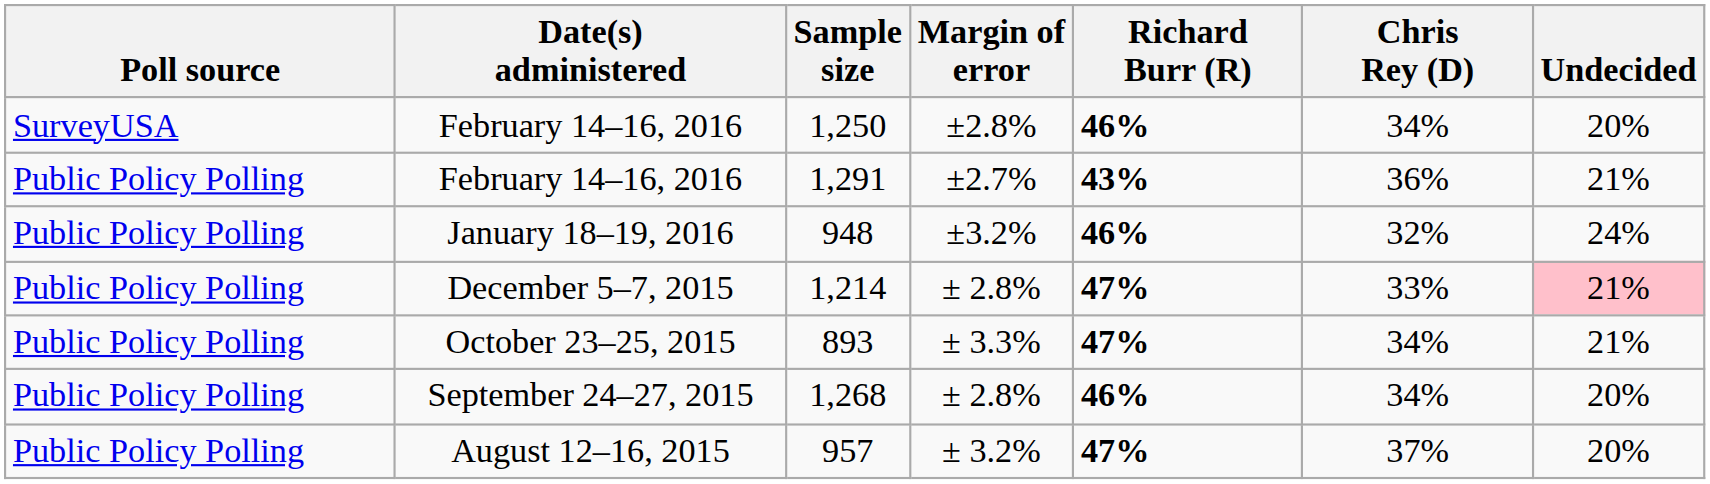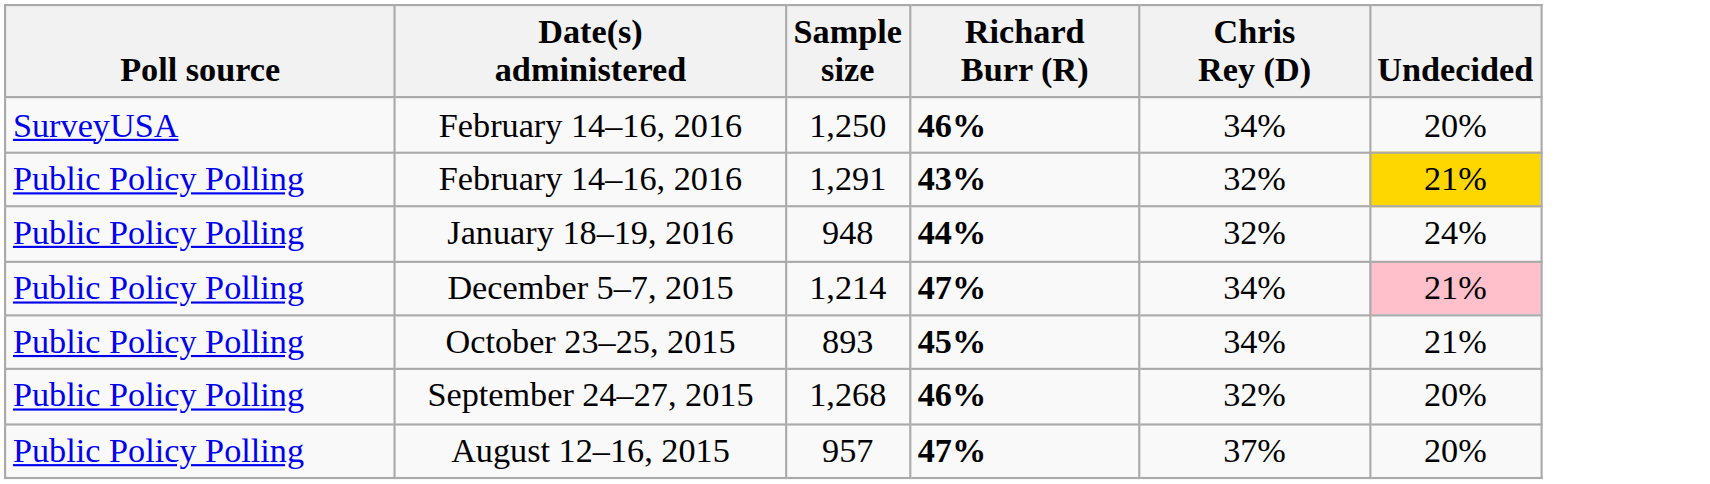 <table class="wikitable">
 <tr valign= bottom>
 <th style="width:175px;">Poll source</th>
 <th style="width:175px;">Date(s)<br>administered</th>
 <th class=small>Sample<br>size</th>
-<th class=small>Margin of<br>error</th>
 <th style="width:100px;">Richard<br>Burr (R)</th>
 <th style="width:100px;">Chris<br>Rey (D)</th>
 <th>Undecided</th>
 </tr>
 <tr>
 <td><a href='#'>SurveyUSA</a></td>
 <td align=center>February 14–16, 2016</td>
 <td align=center>1,250</td>
-<td align=center>±2.8%</td>
 <td><strong>46%</strong></td>
 <td align=center>34%</td>
 <td align=center>20%</td>
 </tr>
 <tr>
 <td><a href='#'>Public Policy Polling</a></td>
 <td align=center>February 14–16, 2016</td>
 <td align=center>1,291</td>
-<td align=center>±2.7%</td>
 <td><strong>43%</strong></td>
-<td align=center>36%</td>
-<td align=center>21%</td>
+<td align=center>32%</td>
+<td align=center style="background: gold;">21%</td>
 </tr>
 <tr>
 <td><a href='#'>Public Policy Polling</a></td>
 <td align=center>January 18–19, 2016</td>
 <td align=center>948</td>
-<td align=center>±3.2%</td>
-<td><strong>46%</strong></td>
+<td><strong>44%</strong></td>
 <td align=center>32%</td>
 <td align=center>24%</td>
 </tr>
 <tr>
 <td><a href='#'>Public Policy Polling</a></td>
 <td align=center>December 5–7, 2015</td>
 <td align=center>1,214</td>
-<td align=center>± 2.8%</td>
 <td><strong>47%</strong></td>
-<td align=center>33%</td>
+<td align=center>34%</td>
 <td align=center style="background: pink;">21%</td>
 </tr>
 <tr>
 <td><a href='#'>Public Policy Polling</a></td>
 <td align=center>October 23–25, 2015</td>
 <td align=center>893</td>
-<td align=center>± 3.3%</td>
-<td><strong>47%</strong></td>
+<td><strong>45%</strong></td>
 <td align=center>34%</td>
 <td align=center>21%</td>
 </tr>
 <tr>
 <td><a href='#'>Public Policy Polling</a></td>
 <td align=center>September 24–27, 2015</td>
 <td align=center>1,268</td>
-<td align=center>± 2.8%</td>
 <td><strong>46%</strong></td>
-<td align=center>34%</td>
+<td align=center>32%</td>
 <td align=center>20%</td>
 </tr>
 <tr>
 <td><a href='#'>Public Policy Polling</a></td>
 <td align=center>August 12–16, 2015</td>
 <td align=center>957</td>
-<td align=center>± 3.2%</td>
 <td><strong>47%</strong></td>
 <td align=center>37%</td>
 <td align=center>20%</td>
 </tr>
 </table>
